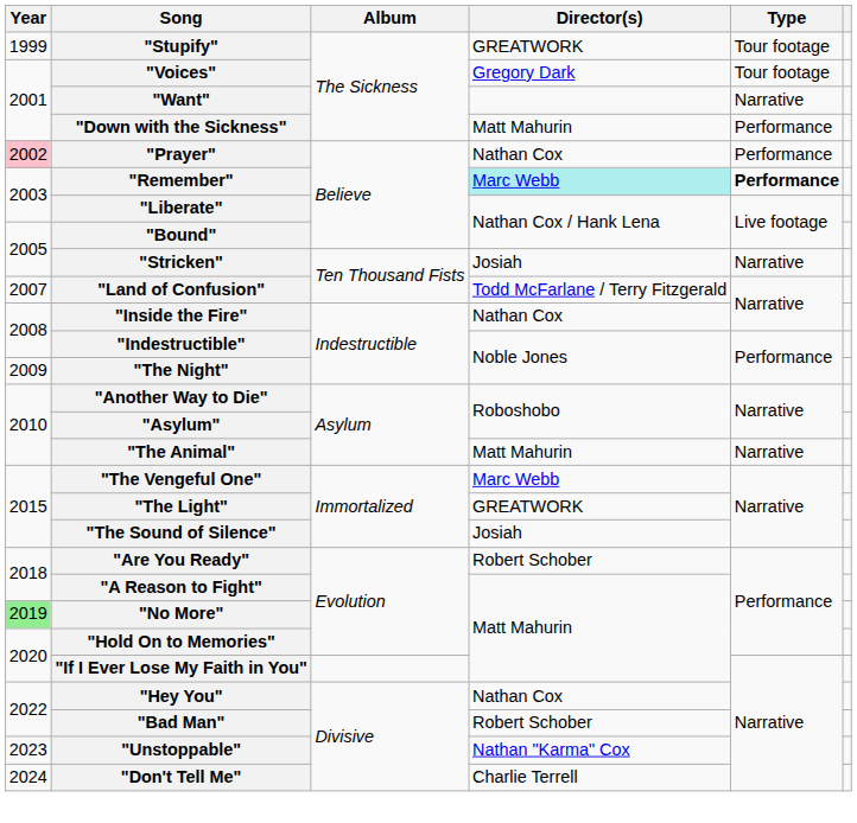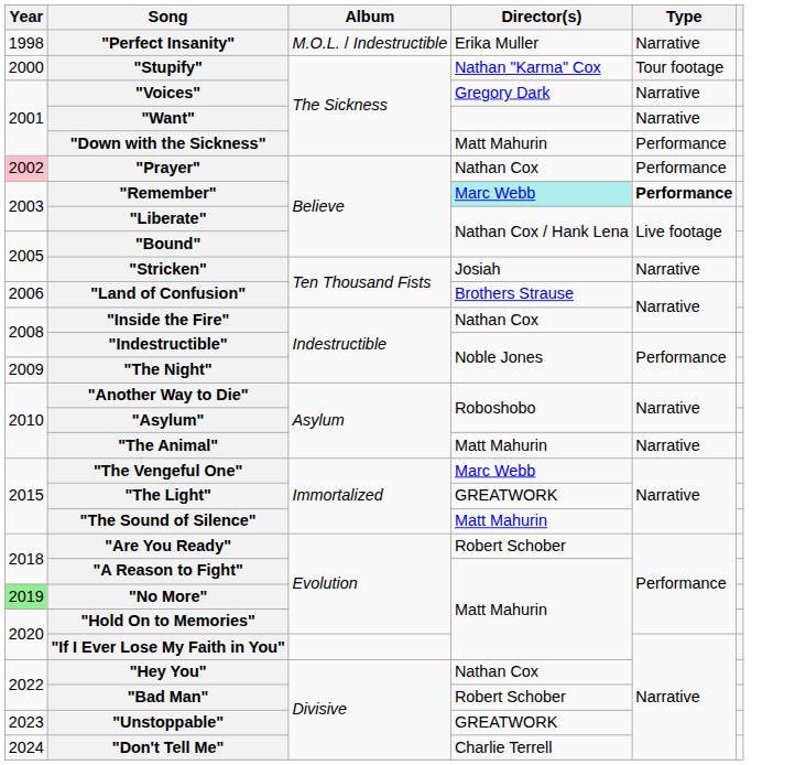 <table class="wikitable plainrowheaders">
 <tr>
 <th scope="col">Year</th>
 <th scope="col">Song</th>
 <th scope="col">Album</th>
 <th scope="col">Director(s)</th>
 <th scope="col">Type</th>
 <th scope="col"></th>
 </tr>
 <tr>
-<td>1999</td>
+<td>1998</td>
+<th scope="row">"Perfect Insanity"</th>
+<td><em>M.O.L.</em> / <em>Indestructible</em></td>
+<td>Erika Muller</td>
+<td>Narrative</td>
+<td></td>
+</tr>
+<tr>
+<td>2000</td>
 <th scope="row">"Stupify"</th>
 <td rowspan=4><em>The Sickness</em></td>
-<td>GREATWORK</td>
+<td><a href='#'>Nathan "Karma" Cox</a></td>
 <td>Tour footage</td>
 <td></td>
 </tr>
 <tr>
 <td rowspan=3>2001</td>
 <th scope="row">"Voices"</th>
 <td><a href='#'>Gregory Dark</a></td>
-<td>Tour footage</td>
+<td>Narrative</td>
 <td></td>
 </tr>
 <tr>
 <th scope="row">"Want"</th>
 <td></td>
 <td>Narrative</td>
 <td></td>
 </tr>
 <tr>
 <th scope="row">"Down with the Sickness"</th>
 <td>Matt Mahurin</td>
 <td>Performance</td>
 <td></td>
 </tr>
 <tr>
 <td style="background: pink;">2002</td>
 <th scope="row">"Prayer"</th>
 <td rowspan=4><em>Believe</em></td>
 <td>Nathan Cox</td>
 <td>Performance</td>
 <td></td>
 </tr>
 <tr>
 <td rowspan=2>2003</td>
 <th scope="row">"Remember"</th>
 <td style="background: paleturquoise;"><a href='#'>Marc Webb</a></td>
 <td><strong>Performance</strong></td>
 <td></td>
 </tr>
 <tr>
 <th scope="row">"Liberate"</th>
 <td rowspan=2>Nathan Cox / Hank Lena</td>
 <td rowspan=2>Live footage</td>
 <td></td>
 </tr>
 <tr>
 <td rowspan="2">2005</td>
 <th scope="row">"Bound"</th>
 <td></td>
 </tr>
 <tr>
 <th scope="row">"Stricken"</th>
 <td rowspan="2"><em>Ten Thousand Fists</em></td>
 <td>Josiah</td>
 <td>Narrative</td>
 <td></td>
 </tr>
 <tr>
-<td>2007</td>
+<td>2006</td>
 <th scope="row">"Land of Confusion"</th>
-<td><a href='#'>Todd McFarlane</a> / Terry Fitzgerald</td>
+<td><a href='#'>Brothers Strause</a></td>
 <td rowspan=2>Narrative</td>
 <td></td>
 </tr>
 <tr>
 <td rowspan=2>2008</td>
 <th scope="row">"Inside the Fire"</th>
 <td rowspan=3><em>Indestructible</em></td>
 <td>Nathan Cox</td>
 <td></td>
 </tr>
 <tr>
 <th scope="row">"Indestructible"</th>
 <td rowspan="2">Noble Jones</td>
 <td rowspan=2>Performance</td>
 <td></td>
 </tr>
 <tr>
 <td>2009</td>
 <th scope="row">"The Night"</th>
 <td></td>
 </tr>
 <tr>
 <td rowspan=3>2010</td>
 <th scope="row">"Another Way to Die"</th>
 <td rowspan=3><em>Asylum</em></td>
 <td rowspan="2">Roboshobo</td>
 <td rowspan=2>Narrative</td>
 <td></td>
 </tr>
 <tr>
 <th scope="row">"Asylum"</th>
 <td></td>
 </tr>
 <tr>
 <th scope="row">"The Animal"</th>
 <td>Matt Mahurin</td>
 <td>Narrative</td>
 <td></td>
 </tr>
 <tr>
 <td rowspan=3>2015</td>
 <th scope="row">"The Vengeful One"</th>
 <td rowspan=3><em>Immortalized</em></td>
 <td><a href='#'>Marc Webb</a></td>
 <td rowspan=3>Narrative</td>
 <td></td>
 </tr>
 <tr>
 <th scope="row">"The Light"</th>
 <td>GREATWORK</td>
 <td></td>
 </tr>
 <tr>
 <th scope="row">"The Sound of Silence"</th>
-<td>Josiah</td>
+<td><a href='#'>Matt Mahurin</a></td>
 <td></td>
 </tr>
 <tr>
 <td rowspan=2>2018</td>
 <th scope="row">"Are You Ready"</th>
 <td rowspan=4><em>Evolution</em></td>
 <td>Robert Schober</td>
 <td rowspan=4>Performance</td>
 <td></td>
 </tr>
 <tr>
 <th scope="row">"A Reason to Fight"</th>
 <td rowspan=4>Matt Mahurin</td>
 <td></td>
 </tr>
 <tr>
 <td style="background: lightgreen;">2019</td>
 <th scope="row">"No More"</th>
 <td></td>
 </tr>
 <tr>
 <td rowspan=2>2020</td>
 <th scope="row">"Hold On to Memories"</th>
 <td></td>
 </tr>
 <tr>
 <th scope="row">"If I Ever Lose My Faith in You"</th>
 <td></td>
 <td rowspan=5>Narrative</td>
 <td></td>
 </tr>
 <tr>
 <td rowspan=2>2022</td>
 <th scope="row">"Hey You"</th>
 <td rowspan="4"><em>Divisive</em></td>
 <td>Nathan Cox</td>
 <td></td>
 </tr>
 <tr>
 <th scope="row">"Bad Man"</th>
 <td>Robert Schober</td>
 <td></td>
 </tr>
 <tr>
 <td>2023</td>
 <th scope="row">"Unstoppable"</th>
-<td><a href='#'>Nathan "Karma" Cox</a></td>
+<td>GREATWORK</td>
 <td></td>
 </tr>
 <tr>
 <td>2024</td>
 <th scope="row">"Don't Tell Me"</th>
 <td>Charlie Terrell</td>
 <td></td>
 </tr>
 </table>
